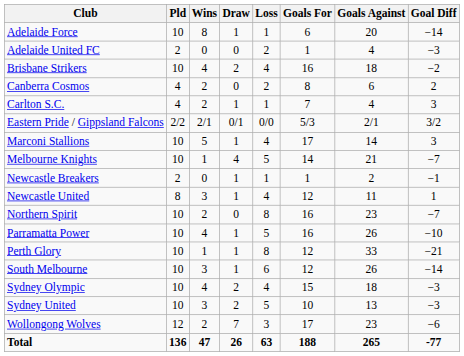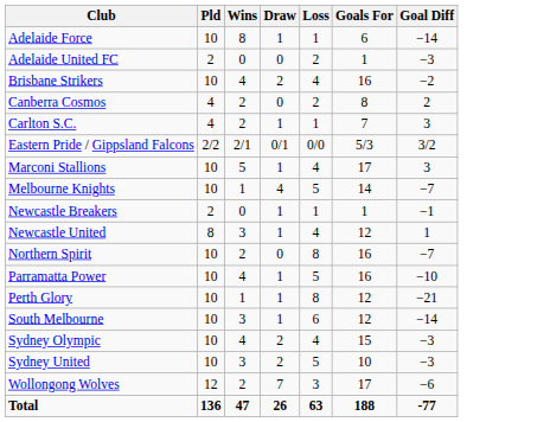 <table class="wikitable sortable" style="text-align:center;">
 <tr>
 <th>Club</th>
 <th>Pld</th>
 <th>Wins</th>
 <th>Draw</th>
 <th>Loss</th>
 <th>Goals For</th>
-<th>Goals Against</th>
 <th>Goal Diff</th>
 </tr>
 <tr>
 <td style="text-align:left;"><a href='#'>Adelaide Force</a></td>
 <td>10</td>
 <td>8</td>
 <td>1</td>
 <td>1</td>
 <td>6</td>
-<td>20</td>
 <td>−14</td>
 </tr>
 <tr>
 <td style="text-align:left;"><a href='#'>Adelaide United FC</a></td>
 <td>2</td>
 <td>0</td>
 <td>0</td>
 <td>2</td>
 <td>1</td>
-<td>4</td>
 <td>−3</td>
 </tr>
 <tr>
 <td style="text-align:left;"><a href='#'>Brisbane Strikers</a></td>
 <td>10</td>
 <td>4</td>
 <td>2</td>
 <td>4</td>
 <td>16</td>
-<td>18</td>
 <td>−2</td>
 </tr>
 <tr>
 <td style="text-align:left;"><a href='#'>Canberra Cosmos</a></td>
 <td>4</td>
 <td>2</td>
 <td>0</td>
 <td>2</td>
 <td>8</td>
-<td>6</td>
 <td>2</td>
 </tr>
 <tr>
 <td style="text-align:left;"><a href='#'>Carlton S.C.</a></td>
 <td>4</td>
 <td>2</td>
 <td>1</td>
 <td>1</td>
 <td>7</td>
-<td>4</td>
 <td>3</td>
 </tr>
 <tr>
 <td style="text-align:left;"><a href='#'>Eastern Pride</a> / <a href='#'>Gippsland Falcons</a></td>
 <td>2/2</td>
 <td>2/1</td>
 <td>0/1</td>
 <td>0/0</td>
 <td>5/3</td>
-<td>2/1</td>
 <td>3/2</td>
 </tr>
 <tr>
 <td style="text-align:left;"><a href='#'>Marconi Stallions</a></td>
 <td>10</td>
 <td>5</td>
 <td>1</td>
 <td>4</td>
 <td>17</td>
-<td>14</td>
 <td>3</td>
 </tr>
 <tr>
 <td style="text-align:left;"><a href='#'>Melbourne Knights</a></td>
 <td>10</td>
 <td>1</td>
 <td>4</td>
 <td>5</td>
 <td>14</td>
-<td>21</td>
 <td>−7</td>
 </tr>
 <tr>
 <td style="text-align:left;"><a href='#'>Newcastle Breakers</a></td>
 <td>2</td>
 <td>0</td>
 <td>1</td>
 <td>1</td>
 <td>1</td>
-<td>2</td>
 <td>−1</td>
 </tr>
 <tr>
 <td style="text-align:left;"><a href='#'>Newcastle United</a></td>
 <td>8</td>
 <td>3</td>
 <td>1</td>
 <td>4</td>
 <td>12</td>
-<td>11</td>
 <td>1</td>
 </tr>
 <tr>
 <td style="text-align:left;"><a href='#'>Northern Spirit</a></td>
 <td>10</td>
 <td>2</td>
 <td>0</td>
 <td>8</td>
 <td>16</td>
-<td>23</td>
 <td>−7</td>
 </tr>
 <tr>
 <td style="text-align:left;"><a href='#'>Parramatta Power</a></td>
 <td>10</td>
 <td>4</td>
 <td>1</td>
 <td>5</td>
 <td>16</td>
-<td>26</td>
 <td>−10</td>
 </tr>
 <tr>
 <td style="text-align:left;"><a href='#'>Perth Glory</a></td>
 <td>10</td>
 <td>1</td>
 <td>1</td>
 <td>8</td>
 <td>12</td>
-<td>33</td>
 <td>−21</td>
 </tr>
 <tr>
 <td style="text-align:left;"><a href='#'>South Melbourne</a></td>
 <td>10</td>
 <td>3</td>
 <td>1</td>
 <td>6</td>
 <td>12</td>
-<td>26</td>
 <td>−14</td>
 </tr>
 <tr>
 <td style="text-align:left;"><a href='#'>Sydney Olympic</a></td>
 <td>10</td>
 <td>4</td>
 <td>2</td>
 <td>4</td>
 <td>15</td>
-<td>18</td>
 <td>−3</td>
 </tr>
 <tr>
 <td style="text-align:left;"><a href='#'>Sydney United</a></td>
 <td>10</td>
 <td>3</td>
 <td>2</td>
 <td>5</td>
 <td>10</td>
-<td>13</td>
 <td>−3</td>
 </tr>
 <tr>
 <td style="text-align:left;"><a href='#'>Wollongong Wolves</a></td>
 <td>12</td>
 <td>2</td>
 <td>7</td>
 <td>3</td>
 <td>17</td>
-<td>23</td>
 <td>−6</td>
 </tr>
 <tr>
 <td style="text-align:left;"><strong>Total</strong></td>
 <td><strong>136</strong></td>
 <td><strong>47</strong></td>
 <td><strong>26</strong></td>
 <td><strong>63</strong></td>
 <td><strong>188</strong></td>
-<td><strong>265</strong></td>
 <td><strong>-77</strong></td>
 </tr>
 </table>
